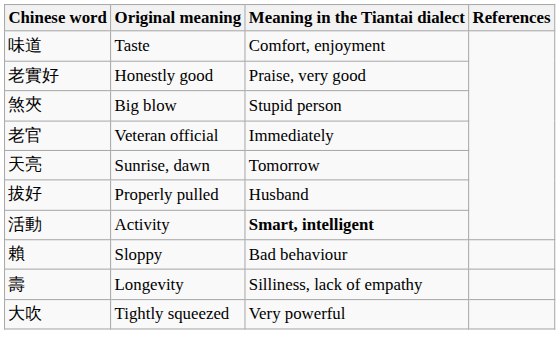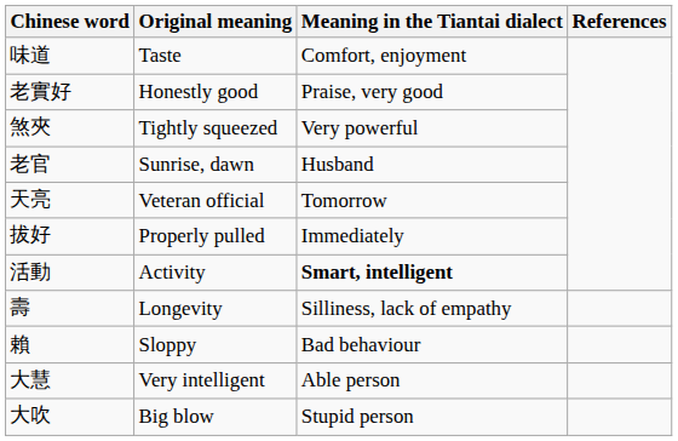 <table class="wikitable">
 <tr>
 <th>Chinese word</th>
 <th>Original meaning</th>
 <th>Meaning in the Tiantai dialect</th>
 <th>References</th>
 </tr>
 <tr>
 <td>味道</td>
 <td>Taste</td>
 <td>Comfort, enjoyment</td>
 <td rowspan="7"></td>
 </tr>
 <tr>
 <td>老實好</td>
 <td>Honestly good</td>
 <td>Praise, very good</td>
 </tr>
 <tr>
 <td>煞夾</td>
-<td>Big blow</td>
-<td>Stupid person</td>
+<td>Tightly squeezed</td>
+<td>Very powerful</td>
 </tr>
 <tr>
 <td>老官</td>
-<td>Veteran official</td>
-<td>Immediately</td>
+<td>Sunrise, dawn</td>
+<td>Husband</td>
 </tr>
 <tr>
 <td>天亮</td>
-<td>Sunrise, dawn</td>
+<td>Veteran official</td>
 <td>Tomorrow</td>
 </tr>
 <tr>
 <td>拔好</td>
 <td>Properly pulled</td>
-<td>Husband</td>
+<td>Immediately</td>
 </tr>
 <tr>
 <td>活動</td>
 <td>Activity</td>
 <td><strong>Smart, intelligent</strong></td>
+</tr>
+<tr>
+<td>壽</td>
+<td>Longevity</td>
+<td>Silliness, lack of empathy</td>
+<td></td>
 </tr>
 <tr>
 <td>賴</td>
 <td>Sloppy</td>
 <td>Bad behaviour</td>
 <td></td>
 </tr>
 <tr>
-<td>壽</td>
-<td>Longevity</td>
-<td>Silliness, lack of empathy</td>
+<td>大慧</td>
+<td>Very intelligent</td>
+<td>Able person</td>
 <td></td>
 </tr>
 <tr>
 <td>大吹</td>
-<td>Tightly squeezed</td>
-<td>Very powerful</td>
+<td>Big blow</td>
+<td>Stupid person</td>
 <td></td>
 </tr>
 </table>
